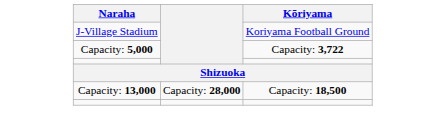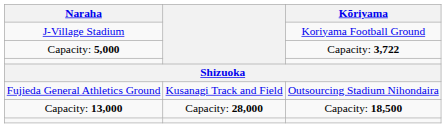 <table class="wikitable" style="text-align:center;margin:1em auto;">
 <tr>
 <th><strong><a href='#'>Naraha</a></strong></th>
 <th rowspan="4" text-align="center"></th>
 <th><strong><a href='#'>Kōriyama</a></strong></th>
 </tr>
 <tr>
 <td><a href='#'>J-Village Stadium</a></td>
 <td><a href='#'>Koriyama Football Ground</a></td>
 </tr>
 <tr>
 <td>Capacity: <strong>5,000</strong></td>
 <td>Capacity: <strong>3,722</strong></td>
 </tr>
 <tr>
 <td></td>
 <td></td>
 </tr>
 <tr>
 <th colspan="3"><strong><a href='#'>Shizuoka</a></strong></th>
 </tr>
 <tr>
+<td><a href='#'>Fujieda General Athletics Ground</a></td>
+<td><a href='#'>Kusanagi Track and Field</a></td>
+<td><a href='#'>Outsourcing Stadium Nihondaira</a></td>
+</tr>
+<tr>
 <td>Capacity: <strong>13,000</strong></td>
 <td>Capacity: <strong>28,000</strong></td>
 <td>Capacity: <strong>18,500</strong></td>
 </tr>
 <tr>
 <td></td>
 <td></td>
 <td></td>
 </tr>
 </table>
